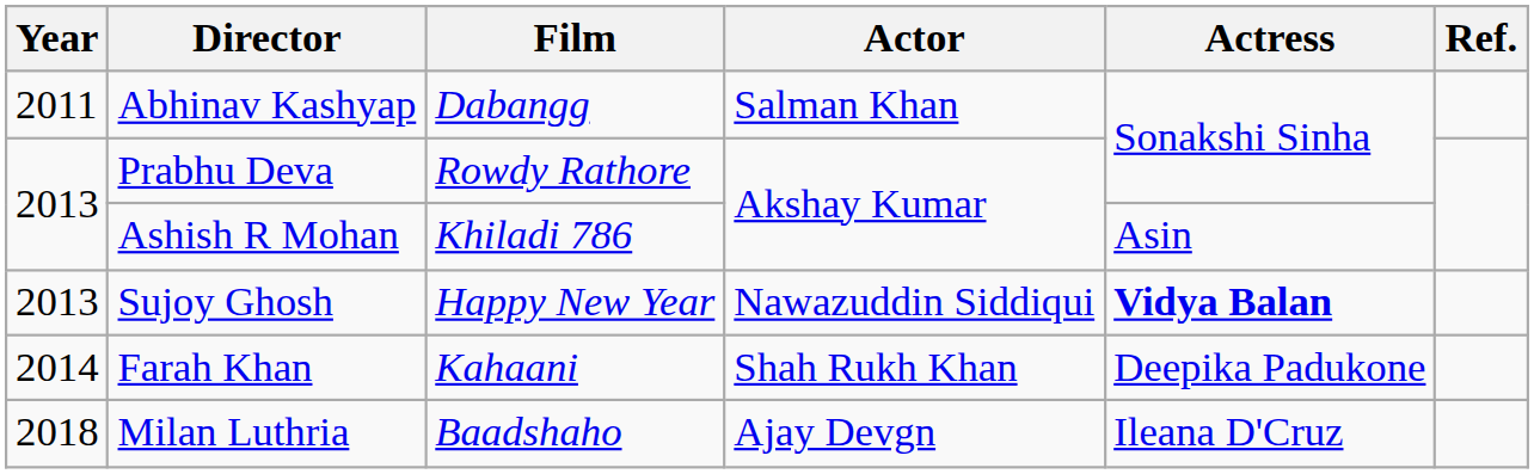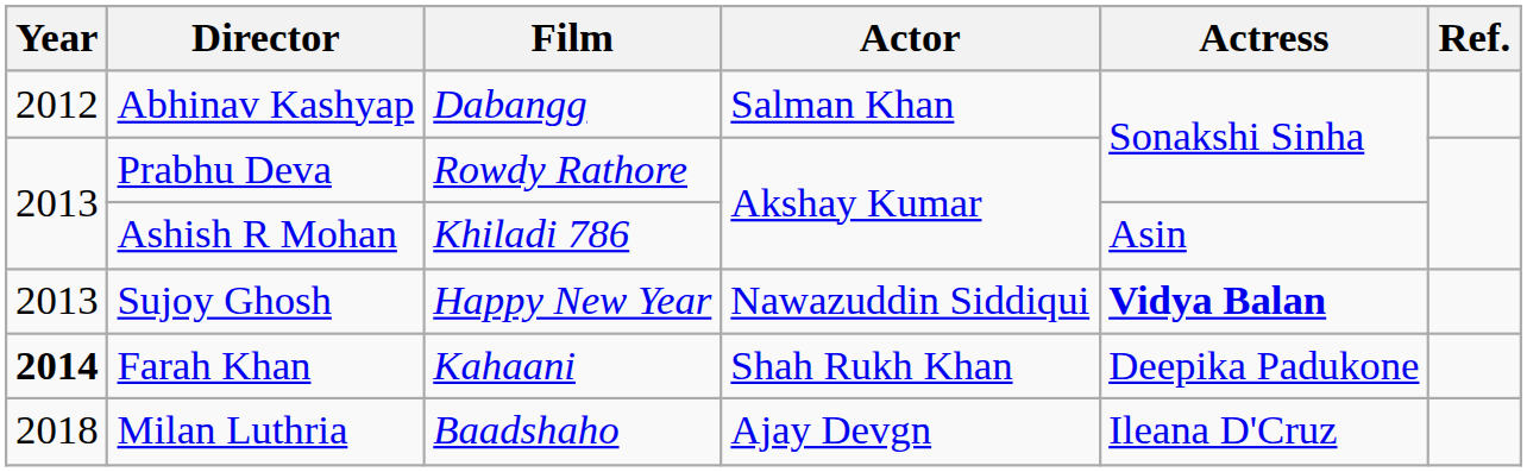 <table class="wikitable">
 <tr>
 <th>Year</th>
 <th>Director</th>
 <th>Film</th>
 <th>Actor</th>
 <th>Actress</th>
 <th>Ref.</th>
 </tr>
 <tr>
-<td>2011</td>
+<td>2012</td>
 <td><a href='#'>Abhinav Kashyap</a></td>
 <td><em><a href='#'>Dabangg</a></em></td>
 <td><a href='#'>Salman Khan</a></td>
 <td rowspan="2"><a href='#'>Sonakshi Sinha</a></td>
 <td></td>
 </tr>
 <tr>
 <td rowspan="2">2013</td>
 <td><a href='#'>Prabhu Deva</a></td>
 <td><em><a href='#'>Rowdy Rathore</a></em></td>
 <td rowspan="2"><a href='#'>Akshay Kumar</a></td>
 <td rowspan="2"></td>
 </tr>
 <tr>
 <td><a href='#'>Ashish R Mohan</a></td>
 <td><em><a href='#'>Khiladi 786</a></em></td>
 <td><a href='#'>Asin</a></td>
 </tr>
 <tr>
 <td>2013</td>
 <td><a href='#'>Sujoy Ghosh</a></td>
 <td><a href='#'><em>Happy New Year</em></a></td>
 <td><a href='#'>Nawazuddin Siddiqui</a></td>
 <td><strong><a href='#'>Vidya Balan</a></strong></td>
 <td></td>
 </tr>
 <tr>
-<td>2014</td>
+<td><strong>2014</strong></td>
 <td><a href='#'>Farah Khan</a></td>
 <td><em><a href='#'>Kahaani</a></em></td>
 <td><a href='#'>Shah Rukh Khan</a></td>
 <td><a href='#'>Deepika Padukone</a></td>
 <td></td>
 </tr>
 <tr>
 <td>2018</td>
 <td><a href='#'>Milan Luthria</a></td>
 <td><em><a href='#'>Baadshaho</a></em></td>
 <td><a href='#'>Ajay Devgn</a></td>
 <td><a href='#'>Ileana D'Cruz</a></td>
 <td></td>
 </tr>
 </table>
